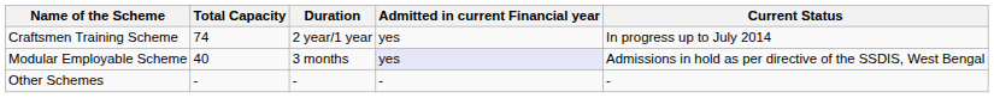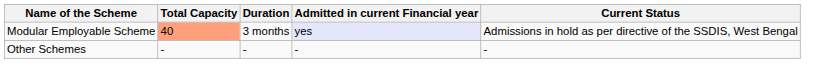 <table class="wikitable sortable">
 <tr>
 <th>Name of the Scheme</th>
 <th>Total Capacity</th>
 <th>Duration</th>
 <th>Admitted in current Financial year</th>
 <th>Current Status</th>
 </tr>
 <tr>
-<td>Craftsmen Training Scheme</td>
-<td>74</td>
-<td>2 year/1 year</td>
-<td>yes</td>
-<td>In progress up to July 2014</td>
-</tr>
-<tr>
 <td>Modular Employable Scheme</td>
-<td>40</td>
+<td style="background: lightsalmon;">40</td>
 <td>3 months</td>
 <td style="background: lavender;">yes</td>
 <td>Admissions in hold as per directive of the SSDIS, West Bengal</td>
 </tr>
 <tr>
 <td>Other Schemes</td>
 <td>-</td>
 <td>-</td>
 <td>-</td>
 <td>-</td>
 </tr>
 </table>
